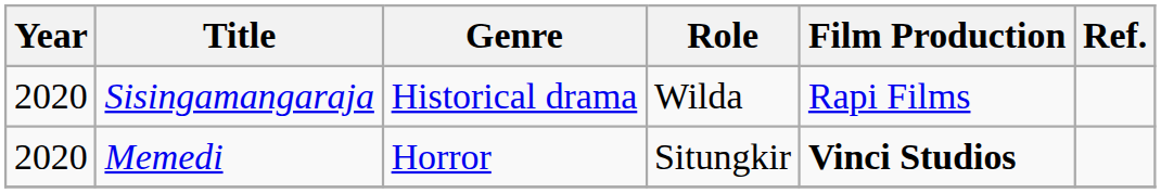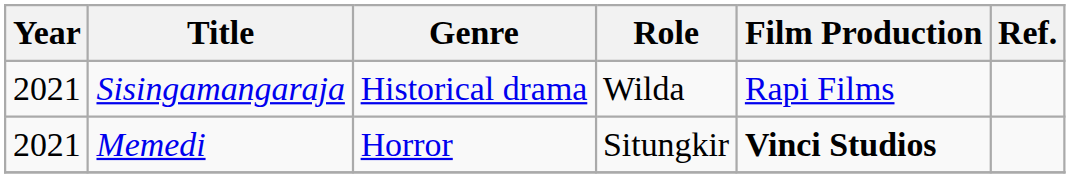 <table class="wikitable" style="font-size: 95%;">
 <tr>
 <th>Year</th>
 <th>Title</th>
 <th>Genre</th>
 <th>Role</th>
 <th>Film Production</th>
 <th>Ref.</th>
 </tr>
 <tr>
-<td>2020</td>
+<td>2021</td>
 <td><a href='#'><em>Sisingamangaraja</em></a></td>
 <td><a href='#'>Historical drama</a></td>
 <td>Wilda</td>
 <td><a href='#'>Rapi Films</a></td>
 <td></td>
 </tr>
 <tr>
-<td>2020</td>
+<td>2021</td>
 <td><em><a href='#'>Memedi</a></em></td>
 <td><a href='#'>Horror</a></td>
 <td>Situngkir</td>
 <td><strong>Vinci Studios</strong></td>
 <td></td>
 </tr>
 <tr>
 </tr>
 </table>
